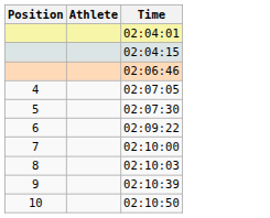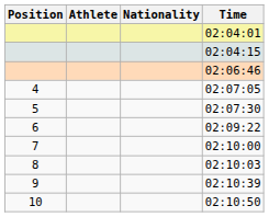 <table class="wikitable sortable">
 <tr>
 <th scope="col">Position</th>
 <th scope="col">Athlete</th>
+<th scope="col">Nationality</th>
 <th scope="col">Time</th>
 </tr>
 <tr bgcolor="#F7F6A8">
 <td align=center></td>
+<td></td>
 <td></td>
 <td>02:04:01</td>
 </tr>
 <tr bgcolor="#DCE5E5">
 <td align=center></td>
 <td></td>
+<td></td>
 <td>02:04:15</td>
 </tr>
 <tr bgcolor="#FFDAB9">
 <td align=center></td>
+<td></td>
 <td></td>
 <td>02:06:46</td>
 </tr>
 <tr>
 <td align=center>4</td>
 <td></td>
+<td></td>
 <td>02:07:05</td>
 </tr>
 <tr>
 <td align=center>5</td>
+<td></td>
 <td></td>
 <td>02:07:30</td>
 </tr>
 <tr>
 <td align=center>6</td>
 <td></td>
+<td></td>
 <td>02:09:22</td>
 </tr>
 <tr>
 <td align=center>7</td>
+<td></td>
 <td></td>
 <td>02:10:00</td>
 </tr>
 <tr>
 <td align=center>8</td>
 <td></td>
+<td></td>
 <td>02:10:03</td>
 </tr>
 <tr>
 <td align=center>9</td>
+<td></td>
 <td></td>
 <td>02:10:39</td>
 </tr>
 <tr>
 <td align=center>10</td>
 <td></td>
+<td></td>
 <td>02:10:50</td>
 </tr>
 </table>
